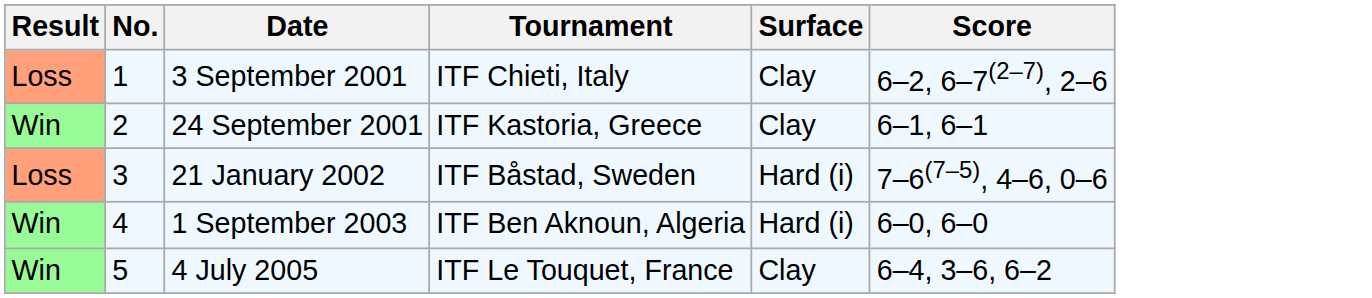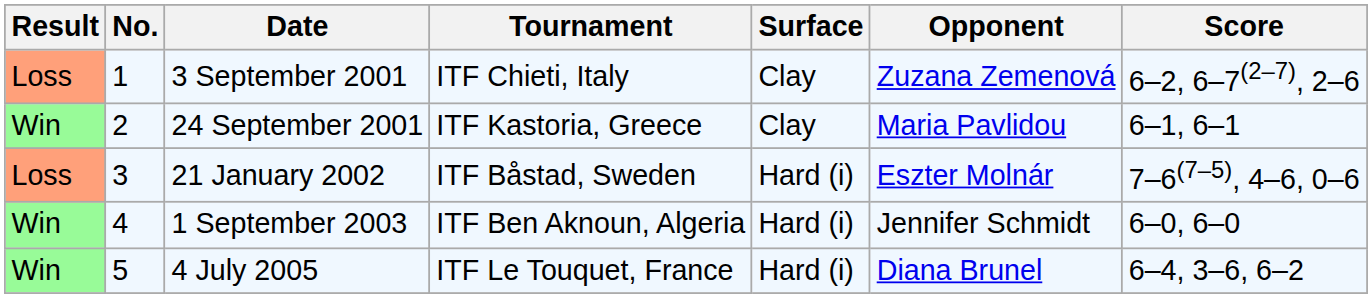 <table class="sortable wikitable">
 <tr>
 <th>Result</th>
 <th>No.</th>
 <th>Date</th>
 <th>Tournament</th>
 <th>Surface</th>
+<th>Opponent</th>
 <th>Score</th>
 </tr>
 <tr style="background:#f0f8ff;">
 <td style="background:#ffa07a;">Loss</td>
 <td>1</td>
 <td>3 September 2001</td>
 <td>ITF Chieti, Italy</td>
 <td>Clay</td>
+<td> <a href='#'>Zuzana Zemenová</a></td>
 <td>6–2, 6–7<sup>(2–7)</sup>, 2–6</td>
 </tr>
 <tr style="background:#f0f8ff;">
 <td style="background:#98fb98;">Win</td>
 <td>2</td>
 <td>24 September 2001</td>
 <td>ITF Kastoria, Greece</td>
 <td>Clay</td>
+<td> <a href='#'>Maria Pavlidou</a></td>
 <td>6–1, 6–1</td>
 </tr>
 <tr style="background:#f0f8ff;">
 <td style="background:#ffa07a;">Loss</td>
 <td>3</td>
 <td>21 January 2002</td>
 <td>ITF Båstad, Sweden</td>
 <td>Hard (i)</td>
+<td> <a href='#'>Eszter Molnár</a></td>
 <td>7–6<sup>(7–5)</sup>, 4–6, 0–6</td>
 </tr>
 <tr style="background:#f0f8ff;">
 <td style="background:#98fb98;">Win</td>
 <td>4</td>
 <td>1 September 2003</td>
 <td>ITF Ben Aknoun, Algeria</td>
 <td>Hard (i)</td>
+<td> Jennifer Schmidt</td>
 <td>6–0, 6–0</td>
 </tr>
 <tr style="background:#f0f8ff;">
 <td style="background:#98fb98;">Win</td>
 <td>5</td>
 <td>4 July 2005</td>
 <td>ITF Le Touquet, France</td>
-<td>Clay</td>
+<td>Hard (i)</td>
+<td> <a href='#'>Diana Brunel</a></td>
 <td>6–4, 3–6, 6–2</td>
 </tr>
 </table>
